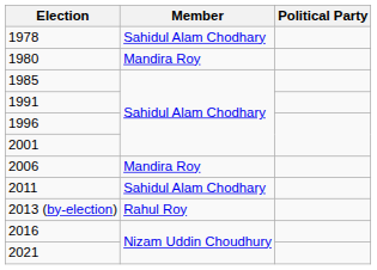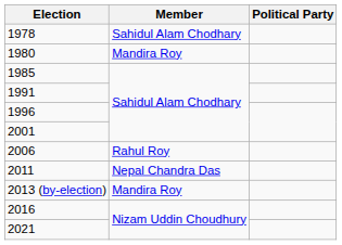 <table class="wikitable sortable">
 <tr>
 <th>Election</th>
 <th>Member</th>
 <th colspan="2">Political Party</th>
 </tr>
 <tr>
 <td>1978</td>
 <td><a href='#'>Sahidul Alam Chodhary</a></td>
 <td></td>
 </tr>
 <tr>
 <td>1980</td>
 <td><a href='#'>Mandira Roy</a></td>
 </tr>
 <tr>
 <td>1985</td>
 <td rowspan=4><a href='#'>Sahidul Alam Chodhary</a></td>
 <td></td>
 </tr>
 <tr>
 <td>1991</td>
 <td></td>
 </tr>
 <tr>
 <td>1996</td>
 </tr>
 <tr>
 <td>2001</td>
 </tr>
 <tr>
 <td>2006</td>
-<td><a href='#'>Mandira Roy</a></td>
+<td><a href='#'>Rahul Roy</a></td>
 <td></td>
 </tr>
 <tr>
 <td>2011</td>
-<td><a href='#'>Sahidul Alam Chodhary</a></td>
+<td><a href='#'>Nepal Chandra Das</a></td>
 <td></td>
 </tr>
 <tr>
 <td>2013 (<a href='#'>by-election</a>)</td>
-<td><a href='#'>Rahul Roy</a></td>
+<td><a href='#'>Mandira Roy</a></td>
 <td></td>
 </tr>
 <tr>
 <td>2016</td>
 <td rowspan=2><a href='#'>Nizam Uddin Choudhury</a></td>
 <td></td>
 </tr>
 <tr>
 <td>2021</td>
 </tr>
 </table>
